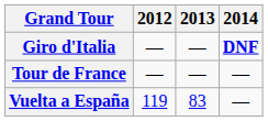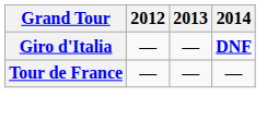 <table class="wikitable plainrowheaders">
 <tr>
 <th scope="col"><a href='#'>Grand Tour</a></th>
 <th scope="col">2012</th>
 <th scope="col">2013</th>
 <th scope="col">2014</th>
 </tr>
 <tr style="text-align:center;">
 <th scope="row"> <a href='#'>Giro d'Italia</a></th>
 <td>—</td>
 <td>—</td>
 <td style="text-align:center;"><strong><a href='#'>DNF</a></strong></td>
 </tr>
 <tr style="text-align:center;">
 <th scope="row"> <a href='#'>Tour de France</a></th>
 <td>—</td>
 <td>—</td>
 <td>—</td>
 </tr>
-<tr style="text-align:center;">
-<th scope="row"> <a href='#'>Vuelta a España</a></th>
-<td style="text-align:center;"><a href='#'>119</a></td>
-<td style="text-align:center;"><a href='#'>83</a></td>
-<td>—</td>
-</tr>
 </table>
